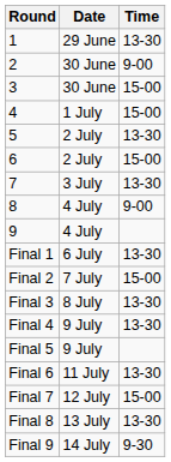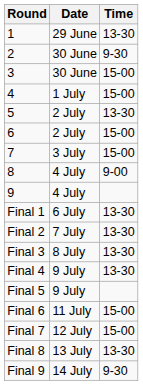 <table class="wikitable">
 <tr>
 <th>Round</th>
 <th>Date</th>
 <th>Time</th>
 </tr>
 <tr>
 <td>1</td>
 <td>29 June</td>
 <td>13-30</td>
 </tr>
 <tr>
 <td>2</td>
 <td>30 June</td>
-<td>9-00</td>
+<td>9-30</td>
 </tr>
 <tr>
 <td>3</td>
 <td>30 June</td>
 <td>15-00</td>
 </tr>
 <tr>
 <td>4</td>
 <td>1 July</td>
 <td>15-00</td>
 </tr>
 <tr>
 <td>5</td>
 <td>2 July</td>
 <td>13-30</td>
 </tr>
 <tr>
 <td>6</td>
 <td>2 July</td>
 <td>15-00</td>
 </tr>
 <tr>
 <td>7</td>
 <td>3 July</td>
-<td>13-30</td>
+<td>15-00</td>
 </tr>
 <tr>
 <td>8</td>
 <td>4 July</td>
 <td>9-00</td>
 </tr>
 <tr>
 <td>9</td>
 <td>4 July</td>
 <td></td>
 </tr>
 <tr>
 <td>Final 1</td>
 <td>6 July</td>
 <td>13-30</td>
 </tr>
 <tr>
 <td>Final 2</td>
 <td>7 July</td>
-<td>15-00</td>
+<td>13-30</td>
 </tr>
 <tr>
 <td>Final 3</td>
 <td>8 July</td>
 <td>13-30</td>
 </tr>
 <tr>
 <td>Final 4</td>
 <td>9 July</td>
 <td>13-30</td>
 </tr>
 <tr>
 <td>Final 5</td>
 <td>9 July</td>
 <td></td>
 </tr>
 <tr>
 <td>Final 6</td>
 <td>11 July</td>
-<td>13-30</td>
+<td>15-00</td>
 </tr>
 <tr>
 <td>Final 7</td>
 <td>12 July</td>
 <td>15-00</td>
 </tr>
 <tr>
 <td>Final 8</td>
 <td>13 July</td>
 <td>13-30</td>
 </tr>
 <tr>
 <td>Final 9</td>
 <td>14 July</td>
 <td>9-30</td>
 </tr>
 </table>
